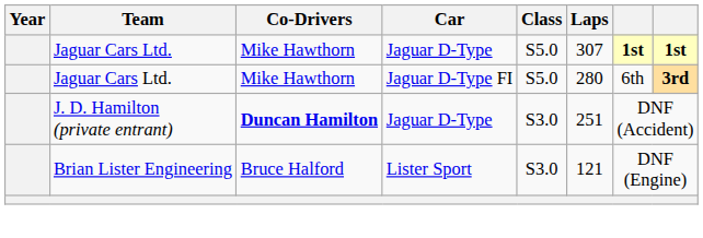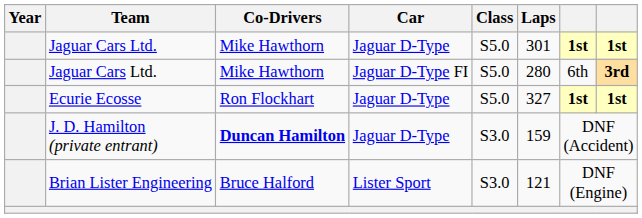 <table class="wikitable" style="text-align:center; font-size:90%">
 <tr>
 <th>Year</th>
 <th>Team</th>
 <th>Co-Drivers</th>
 <th>Car</th>
 <th>Class</th>
 <th>Laps</th>
 <th></th>
 <th></th>
 </tr>
 <tr>
 <th></th>
 <td align=left> <a href='#'>Jaguar Cars Ltd.</a></td>
 <td align=left> <a href='#'>Mike Hawthorn</a></td>
 <td align=left><a href='#'>Jaguar D-Type</a></td>
 <td>S5.0</td>
-<td>307</td>
+<td>301</td>
 <td style="background:#ffffbf;"><strong>1st</strong></td>
 <td style="background:#ffffbf;"><strong>1st</strong></td>
 </tr>
 <tr>
 <th></th>
 <td align=left> <a href='#'>Jaguar Cars</a> Ltd.</td>
 <td align=left> <a href='#'>Mike Hawthorn</a></td>
 <td align=left><a href='#'>Jaguar D-Type</a> FI</td>
 <td>S5.0</td>
 <td>280</td>
 <td>6th</td>
 <td style="background:#ffdf9f;"><strong>3rd</strong></td>
 </tr>
 <tr>
 <th></th>
+<td align=left> <a href='#'>Ecurie Ecosse</a></td>
+<td align=left> <a href='#'>Ron Flockhart</a></td>
+<td align=left><a href='#'>Jaguar D-Type</a></td>
+<td>S5.0</td>
+<td>327</td>
+<td style="background:#ffffbf;"><strong>1st</strong></td>
+<td style="background:#ffffbf;"><strong>1st</strong></td>
+</tr>
+<tr>
+<th></th>
 <td align=left> <a href='#'>J. D. Hamilton</a><br><em>(private entrant)</em></td>
 <td align=left><strong> <a href='#'>Duncan Hamilton</a></strong></td>
 <td align=left><a href='#'>Jaguar D-Type</a></td>
 <td>S3.0</td>
-<td>251</td>
+<td>159</td>
 <td colspan=2>DNF<br>(Accident)</td>
 </tr>
 <tr>
 <th></th>
 <td align=left> <a href='#'>Brian Lister Engineering</a></td>
 <td align=left> <a href='#'>Bruce Halford</a></td>
 <td align=left><a href='#'>Lister Sport</a></td>
 <td>S3.0</td>
 <td>121</td>
 <td colspan=2>DNF<br>(Engine)</td>
 </tr>
 <tr>
 <th colspan="8"></th>
 </tr>
 </table>
